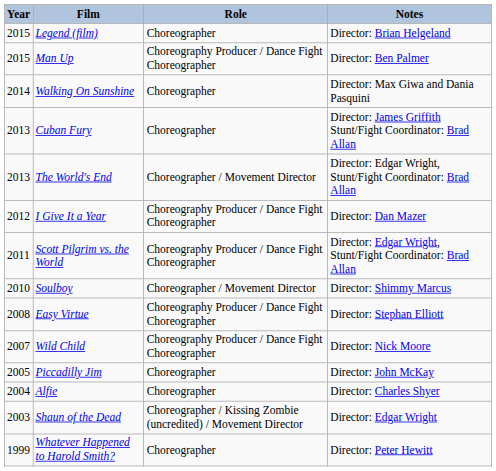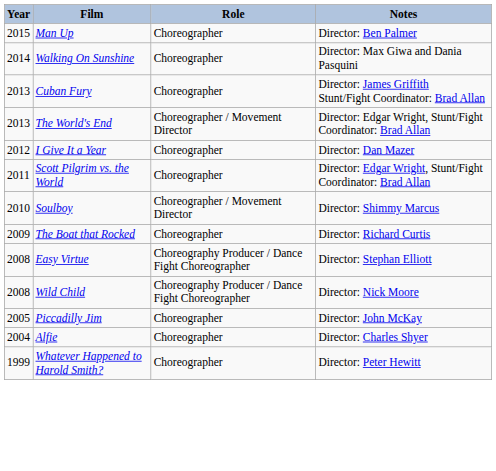 <table class="wikitable" style="font-size:90%">
 <tr style="text-align:center;">
 <th style="background:#B0C4DE;">Year</th>
 <th style="background:#B0C4DE;">Film</th>
 <th style="background:#B0C4DE;">Role</th>
 <th style="background:#B0C4DE;">Notes</th>
 </tr>
 <tr>
 <td>2015</td>
-<td><em><a href='#'>Legend (film)</a></em></td>
+<td><em><a href='#'>Man Up</a></em></td>
 <td>Choreographer</td>
-<td>Director:  <a href='#'>Brian Helgeland</a></td>
-</tr>
-<tr>
-<td>2015</td>
-<td><em><a href='#'>Man Up</a></em></td>
-<td>Choreography Producer / Dance Fight Choreographer</td>
 <td>Director:  <a href='#'>Ben Palmer</a></td>
 </tr>
 <tr>
 <td>2014</td>
 <td><em><a href='#'>Walking On Sunshine</a></em></td>
 <td>Choreographer</td>
 <td>Director: Max Giwa and Dania Pasquini</td>
 </tr>
 <tr>
 <td>2013</td>
 <td><em><a href='#'>Cuban Fury</a></em></td>
 <td>Choreographer</td>
 <td>Director: <a href='#'>James Griffith</a><br>Stunt/Fight Coordinator: <a href='#'>Brad Allan</a></td>
 </tr>
 <tr>
 <td>2013</td>
 <td><em><a href='#'>The World's End</a></em></td>
 <td>Choreographer / Movement Director</td>
 <td>Director: Edgar Wright, Stunt/Fight Coordinator: <a href='#'>Brad Allan</a></td>
 </tr>
 <tr>
 <td>2012</td>
 <td><em><a href='#'>I Give It a Year</a></em></td>
-<td>Choreography Producer / Dance Fight Choreographer</td>
+<td>Choreographer</td>
 <td>Director: <a href='#'>Dan Mazer</a></td>
 </tr>
 <tr>
 <td>2011</td>
 <td><em><a href='#'>Scott Pilgrim vs. the World</a></em></td>
-<td>Choreography Producer / Dance Fight Choreographer</td>
+<td>Choreographer</td>
 <td>Director: <a href='#'>Edgar Wright</a>, Stunt/Fight Coordinator: <a href='#'>Brad Allan</a></td>
 </tr>
 <tr>
 <td>2010</td>
 <td><em><a href='#'>Soulboy</a></em></td>
 <td>Choreographer / Movement Director</td>
 <td>Director: <a href='#'>Shimmy Marcus</a></td>
 </tr>
 <tr>
+<td>2009</td>
+<td><em><a href='#'>The Boat that Rocked</a></em></td>
+<td>Choreographer</td>
+<td>Director: <a href='#'>Richard Curtis</a></td>
+</tr>
+<tr>
 <td>2008</td>
 <td><em><a href='#'>Easy Virtue</a></em></td>
 <td>Choreography Producer / Dance Fight Choreographer</td>
 <td>Director: <a href='#'>Stephan Elliott</a></td>
 </tr>
 <tr>
-<td>2007</td>
+<td>2008</td>
 <td><em><a href='#'>Wild Child</a></em></td>
 <td>Choreography Producer / Dance Fight Choreographer</td>
 <td>Director: <a href='#'>Nick Moore</a></td>
 </tr>
 <tr>
 <td>2005</td>
 <td><em><a href='#'>Piccadilly Jim</a></em></td>
 <td>Choreographer</td>
 <td>Director: <a href='#'>John McKay</a></td>
 </tr>
 <tr>
 <td>2004</td>
 <td><em><a href='#'>Alfie</a></em></td>
 <td>Choreographer</td>
 <td>Director: <a href='#'>Charles Shyer</a></td>
 </tr>
 <tr>
-<td>2003</td>
-<td><em><a href='#'>Shaun of the Dead</a></em></td>
-<td>Choreographer / Kissing Zombie (uncredited) / Movement Director</td>
-<td>Director: <a href='#'>Edgar Wright</a></td>
-</tr>
-<tr>
 <td>1999</td>
 <td><em><a href='#'>Whatever Happened to Harold Smith?</a></em></td>
 <td>Choreographer</td>
 <td>Director: <a href='#'>Peter Hewitt</a></td>
 </tr>
 </table>
